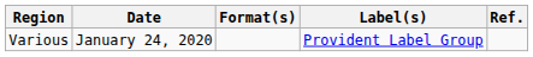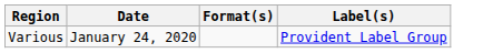 <table class="wikitable plainrowheaders">
 <tr>
 <th scope="col">Region</th>
 <th scope="col">Date</th>
 <th scope="col">Format(s)</th>
 <th scope="col">Label(s)</th>
-<th scope="col">Ref.</th>
 </tr>
 <tr>
 <td>Various</td>
 <td>January 24, 2020</td>
 <td></td>
 <td><a href='#'>Provident Label Group</a></td>
-<td></td>
 </tr>
 </table>
